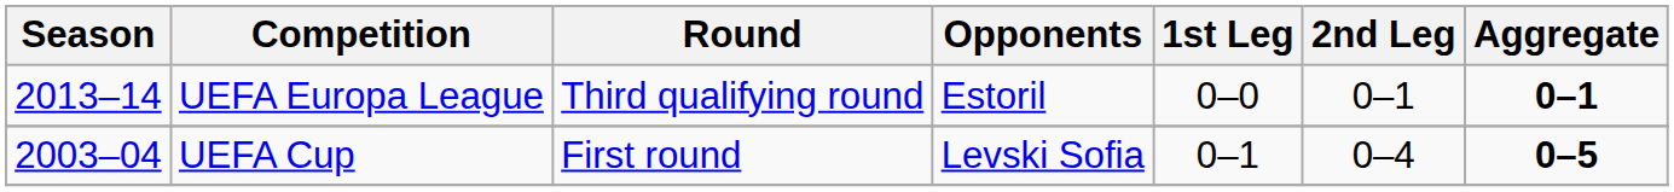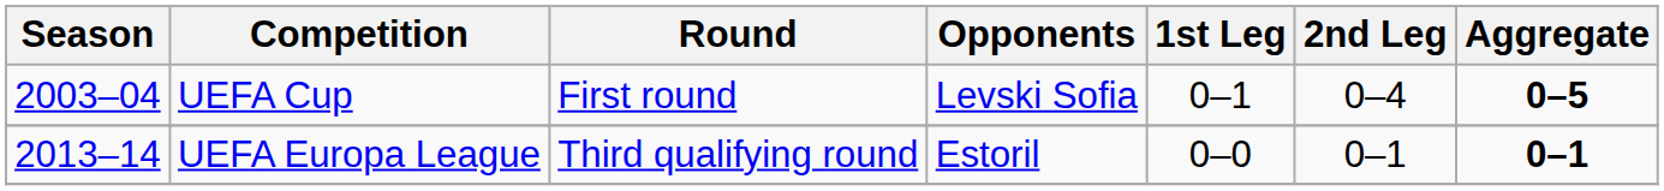 <table class="wikitable">
 <tr>
 <th>Season</th>
 <th>Competition</th>
 <th>Round</th>
 <th>Opponents</th>
 <th>1st Leg</th>
 <th>2nd Leg</th>
 <th>Aggregate</th>
+</tr>
+<tr>
+<td><a href='#'>2003–04</a></td>
+<td><a href='#'>UEFA Cup</a></td>
+<td><a href='#'>First round</a></td>
+<td> <a href='#'>Levski Sofia</a></td>
+<td style="text-align:center;">0–1</td>
+<td style="text-align:center;">0–4</td>
+<td style="text-align:center;"><strong>0–5</strong></td>
+</tr>
+<tr>
 </tr>
 <tr>
 <td><a href='#'>2013–14</a></td>
 <td><a href='#'>UEFA Europa League</a></td>
 <td><a href='#'>Third qualifying round</a></td>
 <td> <a href='#'>Estoril</a></td>
 <td style="text-align:center;">0–0</td>
 <td style="text-align:center;">0–1</td>
 <td style="text-align:center;"><strong>0–1</strong></td>
 </tr>
 <tr>
 </tr>
-<tr>
-<td><a href='#'>2003–04</a></td>
-<td><a href='#'>UEFA Cup</a></td>
-<td><a href='#'>First round</a></td>
-<td> <a href='#'>Levski Sofia</a></td>
-<td style="text-align:center;">0–1</td>
-<td style="text-align:center;">0–4</td>
-<td style="text-align:center;"><strong>0–5</strong></td>
-</tr>
-<tr>
-</tr>
 </table>
